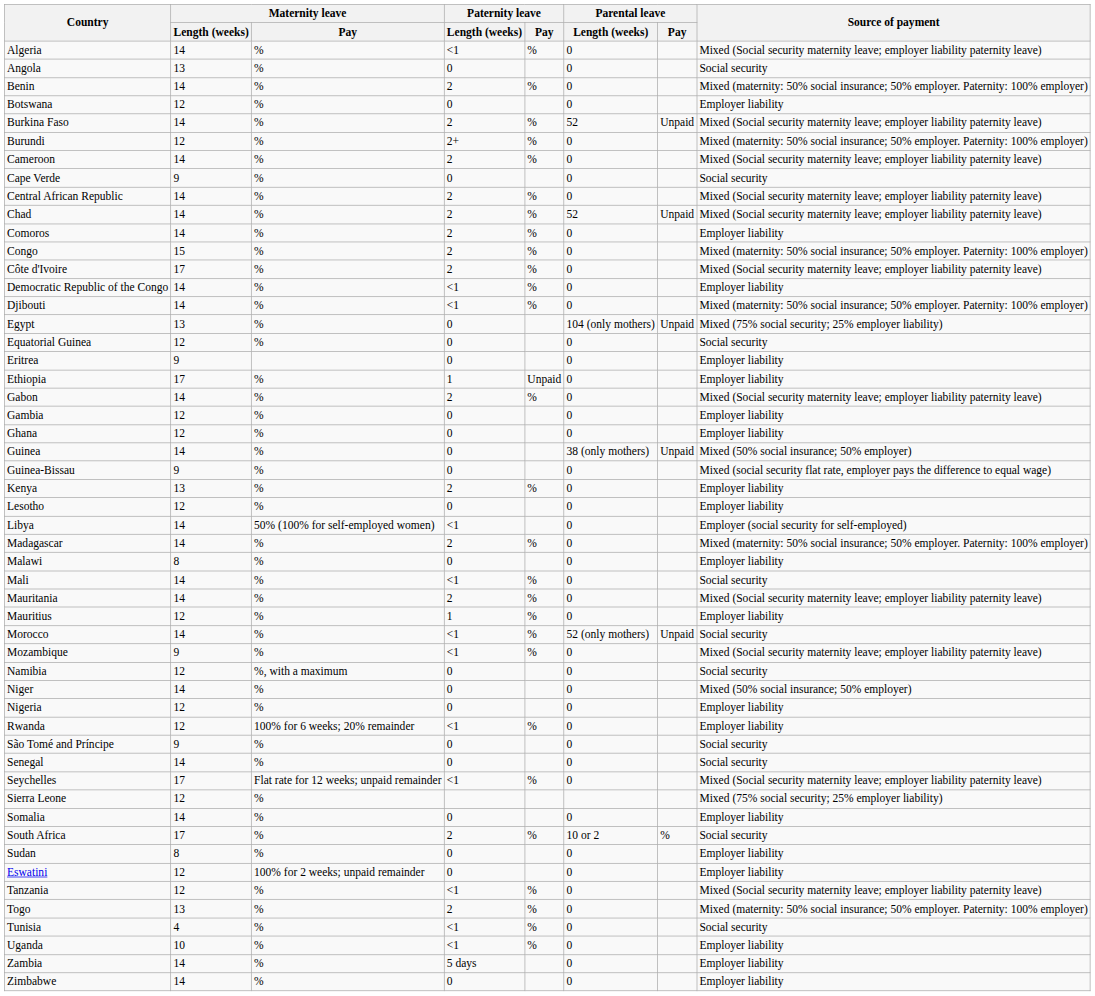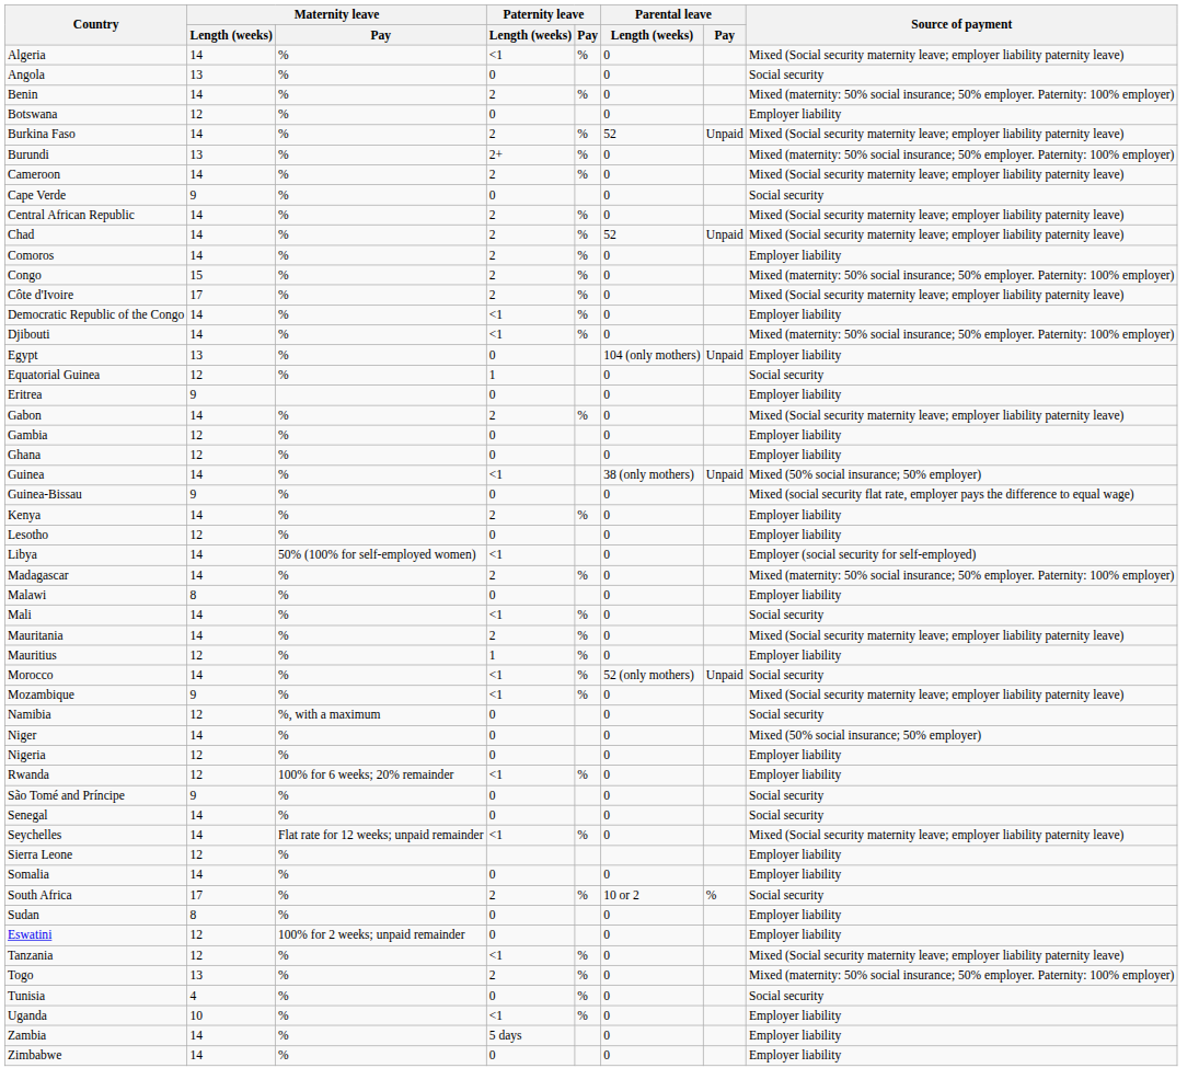 <table class="wikitable sortable">
 <tr>
 <th rowspan=2>Country</th>
 <th colspan=2>Maternity leave</th>
 <th colspan=2>Paternity leave</th>
 <th colspan=2>Parental leave</th>
 <th rowspan=2>Source of payment</th>
 </tr>
 <tr>
 <th>Length (weeks)</th>
 <th>Pay</th>
 <th>Length (weeks)</th>
 <th>Pay</th>
 <th>Length (weeks)</th>
 <th>Pay</th>
 </tr>
 <tr>
 <td>Algeria</td>
 <td>14</td>
 <td>%</td>
 <td><1</td>
 <td>%</td>
 <td>0</td>
 <td></td>
 <td>Mixed (Social security maternity leave; employer liability paternity leave)</td>
 </tr>
 <tr>
 <td>Angola</td>
 <td>13</td>
 <td>%</td>
 <td>0</td>
 <td></td>
 <td>0</td>
 <td></td>
 <td>Social security</td>
 </tr>
 <tr>
 <td>Benin</td>
 <td>14</td>
 <td>%</td>
 <td>2</td>
 <td>%</td>
 <td>0</td>
 <td></td>
 <td>Mixed (maternity: 50% social insurance; 50% employer. Paternity: 100% employer)</td>
 </tr>
 <tr>
 <td>Botswana</td>
 <td>12</td>
 <td>%</td>
 <td>0</td>
 <td></td>
 <td>0</td>
 <td></td>
 <td>Employer liability</td>
 </tr>
 <tr>
 <td>Burkina Faso</td>
 <td>14</td>
 <td>%</td>
 <td>2</td>
 <td>%</td>
 <td>52</td>
 <td>Unpaid</td>
 <td>Mixed (Social security maternity leave; employer liability paternity leave)</td>
 </tr>
 <tr>
 <td>Burundi</td>
-<td>12</td>
+<td>13</td>
 <td>%</td>
 <td>2+</td>
 <td>%</td>
 <td>0</td>
 <td></td>
 <td>Mixed (maternity: 50% social insurance; 50% employer. Paternity: 100% employer)</td>
 </tr>
 <tr>
 <td>Cameroon</td>
 <td>14</td>
 <td>%</td>
 <td>2</td>
 <td>%</td>
 <td>0</td>
 <td></td>
 <td>Mixed (Social security maternity leave; employer liability paternity leave)</td>
 </tr>
 <tr>
 <td>Cape Verde</td>
 <td>9</td>
 <td>%</td>
 <td>0</td>
 <td></td>
 <td>0</td>
 <td></td>
 <td>Social security</td>
 </tr>
 <tr>
 <td>Central African Republic</td>
 <td>14</td>
 <td>%</td>
 <td>2</td>
 <td>%</td>
 <td>0</td>
 <td></td>
 <td>Mixed (Social security maternity leave; employer liability paternity leave)</td>
 </tr>
 <tr>
 <td>Chad</td>
 <td>14</td>
 <td>%</td>
 <td>2</td>
 <td>%</td>
 <td>52</td>
 <td>Unpaid</td>
 <td>Mixed (Social security maternity leave; employer liability paternity leave)</td>
 </tr>
 <tr>
 <td>Comoros</td>
 <td>14</td>
 <td>%</td>
 <td>2</td>
 <td>%</td>
 <td>0</td>
 <td></td>
 <td>Employer liability</td>
 </tr>
 <tr>
 <td>Congo</td>
 <td>15</td>
 <td>%</td>
 <td>2</td>
 <td>%</td>
 <td>0</td>
 <td></td>
 <td>Mixed (maternity: 50% social insurance; 50% employer. Paternity: 100% employer)</td>
 </tr>
 <tr>
 <td>Côte d'Ivoire</td>
 <td>17</td>
 <td>%</td>
 <td>2</td>
 <td>%</td>
 <td>0</td>
 <td></td>
 <td>Mixed (Social security maternity leave; employer liability paternity leave)</td>
 </tr>
 <tr>
 <td>Democratic Republic of the Congo</td>
 <td>14</td>
 <td>%</td>
 <td><1</td>
 <td>%</td>
 <td>0</td>
 <td></td>
 <td>Employer liability</td>
 </tr>
 <tr>
 <td>Djibouti</td>
 <td>14</td>
 <td>%</td>
 <td><1</td>
 <td>%</td>
 <td>0</td>
 <td></td>
 <td>Mixed (maternity: 50% social insurance; 50% employer. Paternity: 100% employer)</td>
 </tr>
 <tr>
 <td>Egypt</td>
 <td>13</td>
 <td>%</td>
 <td>0</td>
 <td></td>
 <td>104 (only mothers)</td>
 <td>Unpaid</td>
-<td>Mixed (75% social security; 25% employer liability)</td>
+<td>Employer liability</td>
 </tr>
 <tr>
 <td>Equatorial Guinea</td>
 <td>12</td>
 <td>%</td>
-<td>0</td>
+<td>1</td>
 <td></td>
 <td>0</td>
 <td></td>
 <td>Social security</td>
 </tr>
 <tr>
 <td>Eritrea</td>
 <td>9</td>
 <td></td>
 <td>0</td>
 <td></td>
-<td>0</td>
-<td></td>
-<td>Employer liability</td>
-</tr>
-<tr>
-<td>Ethiopia</td>
-<td>17</td>
-<td>%</td>
-<td>1</td>
-<td>Unpaid</td>
 <td>0</td>
 <td></td>
 <td>Employer liability</td>
 </tr>
 <tr>
 <td>Gabon</td>
 <td>14</td>
 <td>%</td>
 <td>2</td>
 <td>%</td>
 <td>0</td>
 <td></td>
 <td>Mixed (Social security maternity leave; employer liability paternity leave)</td>
 </tr>
 <tr>
 <td>Gambia</td>
 <td>12</td>
 <td>%</td>
 <td>0</td>
 <td></td>
 <td>0</td>
 <td></td>
 <td>Employer liability</td>
 </tr>
 <tr>
 <td>Ghana</td>
 <td>12</td>
 <td>%</td>
 <td>0</td>
 <td></td>
 <td>0</td>
 <td></td>
 <td>Employer liability</td>
 </tr>
 <tr>
 <td>Guinea</td>
 <td>14</td>
 <td>%</td>
-<td>0</td>
+<td><1</td>
 <td></td>
 <td>38 (only mothers)</td>
 <td>Unpaid</td>
 <td>Mixed (50% social insurance; 50% employer)</td>
 </tr>
 <tr>
 <td>Guinea-Bissau</td>
 <td>9</td>
 <td>%</td>
 <td>0</td>
 <td></td>
 <td>0</td>
 <td></td>
 <td>Mixed (social security flat rate, employer pays the difference to equal wage)</td>
 </tr>
 <tr>
 <td>Kenya</td>
-<td>13</td>
+<td>14</td>
 <td>%</td>
 <td>2</td>
 <td>%</td>
 <td>0</td>
 <td></td>
 <td>Employer liability</td>
 </tr>
 <tr>
 <td>Lesotho</td>
 <td>12</td>
 <td>%</td>
 <td>0</td>
 <td></td>
 <td>0</td>
 <td></td>
 <td>Employer liability</td>
 </tr>
 <tr>
 <td>Libya</td>
 <td>14</td>
 <td>50% (100% for self-employed women)</td>
 <td><1</td>
 <td></td>
 <td>0</td>
 <td></td>
 <td>Employer (social security for self-employed)</td>
 </tr>
 <tr>
 <td>Madagascar</td>
 <td>14</td>
 <td>%</td>
 <td>2</td>
 <td>%</td>
 <td>0</td>
 <td></td>
 <td>Mixed (maternity: 50% social insurance; 50% employer. Paternity: 100% employer)</td>
 </tr>
 <tr>
 <td>Malawi</td>
 <td>8</td>
 <td>%</td>
 <td>0</td>
 <td></td>
 <td>0</td>
 <td></td>
 <td>Employer liability</td>
 </tr>
 <tr>
 <td>Mali</td>
 <td>14</td>
 <td>%</td>
 <td><1</td>
 <td>%</td>
 <td>0</td>
 <td></td>
 <td>Social security</td>
 </tr>
 <tr>
 <td>Mauritania</td>
 <td>14</td>
 <td>%</td>
 <td>2</td>
 <td>%</td>
 <td>0</td>
 <td></td>
 <td>Mixed (Social security maternity leave; employer liability paternity leave)</td>
 </tr>
 <tr>
 <td>Mauritius</td>
 <td>12</td>
 <td>%</td>
 <td>1</td>
 <td>%</td>
 <td>0</td>
 <td></td>
 <td>Employer liability</td>
 </tr>
 <tr>
 <td>Morocco</td>
 <td>14</td>
 <td>%</td>
 <td><1</td>
 <td>%</td>
 <td>52 (only mothers)</td>
 <td>Unpaid</td>
 <td>Social security</td>
 </tr>
 <tr>
 <td>Mozambique</td>
 <td>9</td>
 <td>%</td>
 <td><1</td>
 <td>%</td>
 <td>0</td>
 <td></td>
 <td>Mixed (Social security maternity leave; employer liability paternity leave)</td>
 </tr>
 <tr>
 <td>Namibia</td>
 <td>12</td>
 <td>%, with a maximum</td>
 <td>0</td>
 <td></td>
 <td>0</td>
 <td></td>
 <td>Social security</td>
 </tr>
 <tr>
 <td>Niger</td>
 <td>14</td>
 <td>%</td>
 <td>0</td>
 <td></td>
 <td>0</td>
 <td></td>
 <td>Mixed (50% social insurance; 50% employer)</td>
 </tr>
 <tr>
 <td>Nigeria</td>
 <td>12</td>
 <td>%</td>
 <td>0</td>
 <td></td>
 <td>0</td>
 <td></td>
 <td>Employer liability</td>
 </tr>
 <tr>
 <td>Rwanda</td>
 <td>12</td>
 <td>100% for 6 weeks; 20% remainder</td>
 <td><1</td>
 <td>%</td>
 <td>0</td>
 <td></td>
 <td>Employer liability</td>
 </tr>
 <tr>
 <td>São Tomé and Príncipe</td>
 <td>9</td>
 <td>%</td>
 <td>0</td>
 <td></td>
 <td>0</td>
 <td></td>
 <td>Social security</td>
 </tr>
 <tr>
 <td>Senegal</td>
 <td>14</td>
 <td>%</td>
 <td>0</td>
 <td></td>
 <td>0</td>
 <td></td>
 <td>Social security</td>
 </tr>
 <tr>
 <td>Seychelles</td>
-<td>17</td>
+<td>14</td>
 <td>Flat rate for 12 weeks; unpaid remainder</td>
 <td><1</td>
 <td>%</td>
 <td>0</td>
 <td></td>
 <td>Mixed (Social security maternity leave; employer liability paternity leave)</td>
 </tr>
 <tr>
 <td>Sierra Leone</td>
 <td>12</td>
 <td>%</td>
 <td></td>
 <td></td>
 <td></td>
 <td></td>
-<td>Mixed (75% social security; 25% employer liability)</td>
+<td>Employer liability</td>
 </tr>
 <tr>
 <td>Somalia</td>
 <td>14</td>
 <td>%</td>
 <td>0</td>
 <td></td>
 <td>0</td>
 <td></td>
 <td>Employer liability</td>
 </tr>
 <tr>
 <td>South Africa</td>
 <td>17</td>
 <td>%</td>
 <td>2</td>
 <td>%</td>
 <td>10 or 2</td>
 <td>%</td>
 <td>Social security</td>
 </tr>
 <tr>
 <td>Sudan</td>
 <td>8</td>
 <td>%</td>
 <td>0</td>
 <td></td>
 <td>0</td>
 <td></td>
 <td>Employer liability</td>
 </tr>
 <tr>
 <td><a href='#'>Eswatini</a></td>
 <td>12</td>
 <td>100% for 2 weeks; unpaid remainder</td>
 <td>0</td>
 <td></td>
 <td>0</td>
 <td></td>
 <td>Employer liability</td>
 </tr>
 <tr>
 <td>Tanzania</td>
 <td>12</td>
 <td>%</td>
 <td><1</td>
 <td>%</td>
 <td>0</td>
 <td></td>
 <td>Mixed (Social security maternity leave; employer liability paternity leave)</td>
 </tr>
 <tr>
 <td>Togo</td>
 <td>13</td>
 <td>%</td>
 <td>2</td>
 <td>%</td>
 <td>0</td>
 <td></td>
 <td>Mixed (maternity: 50% social insurance; 50% employer. Paternity: 100% employer)</td>
 </tr>
 <tr>
 <td>Tunisia</td>
 <td>4</td>
 <td>%</td>
-<td><1</td>
+<td>0</td>
 <td>%</td>
 <td>0</td>
 <td></td>
 <td>Social security</td>
 </tr>
 <tr>
 <td>Uganda</td>
 <td>10</td>
 <td>%</td>
 <td><1</td>
 <td>%</td>
 <td>0</td>
 <td></td>
 <td>Employer liability</td>
 </tr>
 <tr>
 <td>Zambia</td>
 <td>14</td>
 <td>%</td>
 <td>5 days</td>
 <td></td>
 <td>0</td>
 <td></td>
 <td>Employer liability</td>
 </tr>
 <tr>
 <td>Zimbabwe</td>
 <td>14</td>
 <td>%</td>
 <td>0</td>
 <td></td>
 <td>0</td>
 <td></td>
 <td>Employer liability</td>
 </tr>
 </table>
